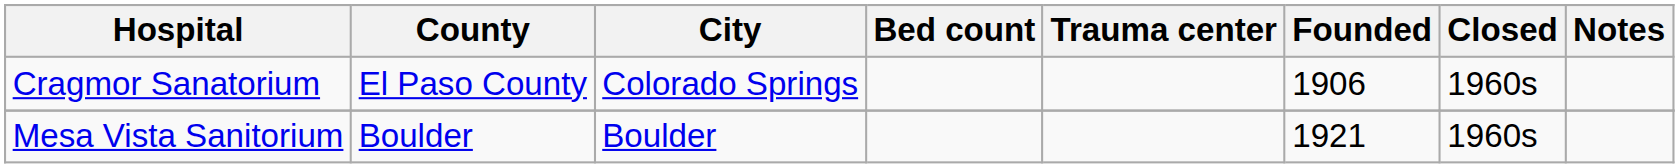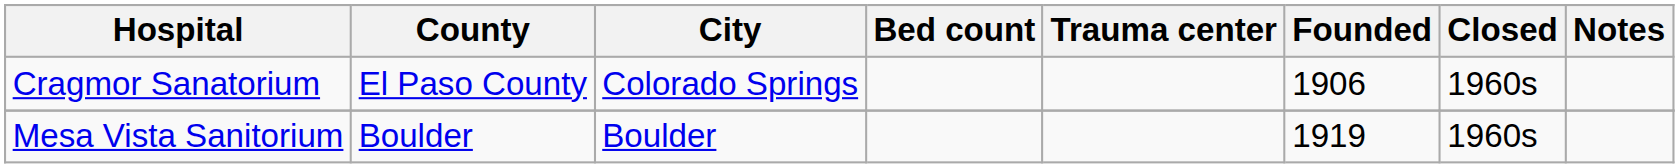 <table class="wikitable" border="1">
 <tr>
 <th>Hospital</th>
 <th>County</th>
 <th>City</th>
 <th>Bed count</th>
 <th>Trauma center</th>
 <th>Founded</th>
 <th>Closed</th>
 <th>Notes</th>
 </tr>
 <tr>
 <td><a href='#'>Cragmor Sanatorium</a></td>
 <td><a href='#'>El Paso County</a></td>
 <td><a href='#'>Colorado Springs</a></td>
 <td></td>
 <td></td>
 <td>1906</td>
 <td>1960s</td>
 <td></td>
 </tr>
 <tr>
 </tr>
 <tr>
 <td><a href='#'>Mesa Vista Sanitorium</a></td>
 <td><a href='#'>Boulder</a></td>
 <td><a href='#'>Boulder</a></td>
 <td></td>
 <td></td>
-<td>1921</td>
+<td>1919</td>
 <td>1960s</td>
 <td></td>
 </tr>
 </table>
